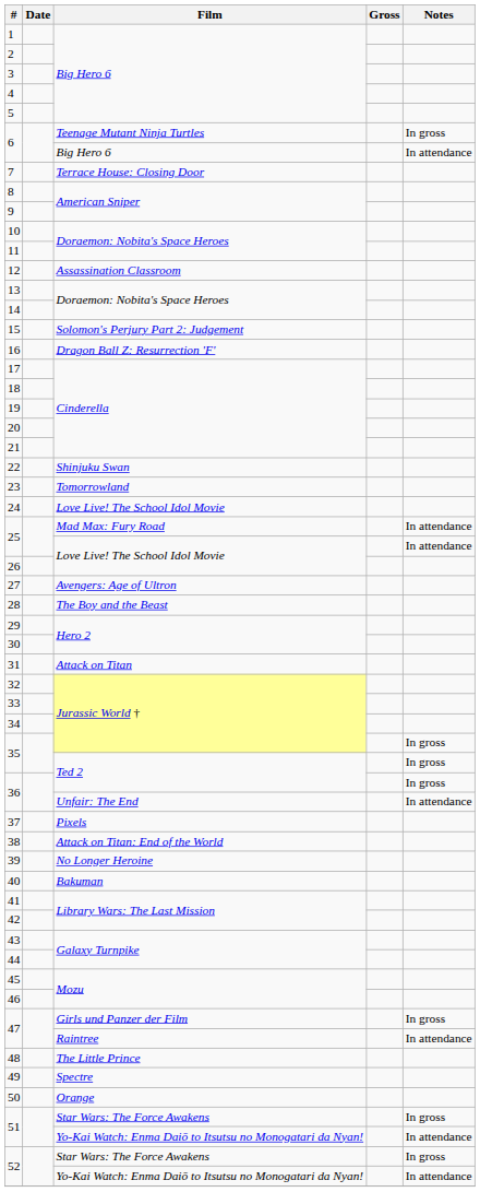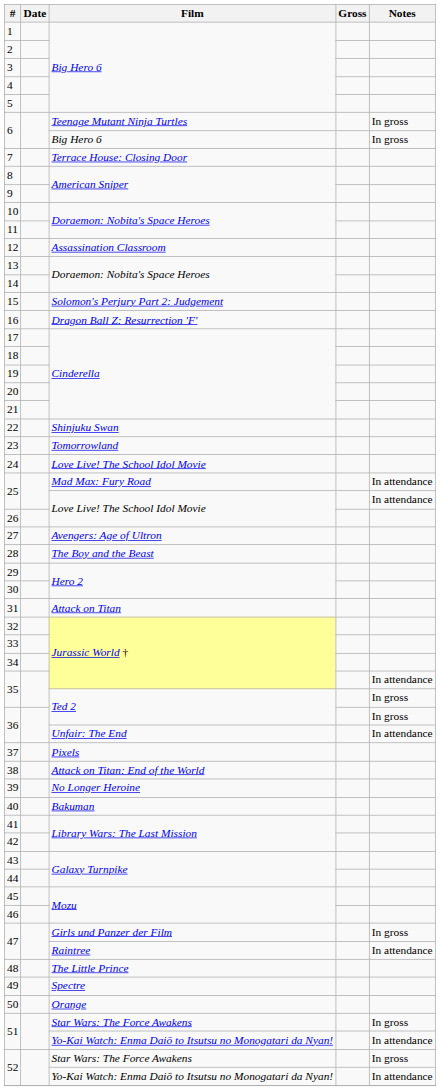 <table class="wikitable sortable">
 <tr>
 <th>#</th>
 <th>Date</th>
 <th>Film</th>
 <th>Gross</th>
 <th>Notes</th>
 </tr>
 <tr>
 <td>1</td>
 <td></td>
 <td rowspan="5"><em><a href='#'>Big Hero 6</a></em></td>
 <td></td>
 <td></td>
 </tr>
 <tr>
 <td>2</td>
 <td></td>
 <td></td>
 <td></td>
 </tr>
 <tr>
 <td>3</td>
 <td></td>
 <td></td>
 <td></td>
 </tr>
 <tr>
 <td>4</td>
 <td></td>
 <td></td>
 <td></td>
 </tr>
 <tr>
 <td>5</td>
 <td></td>
 <td></td>
 <td></td>
 </tr>
 <tr>
 <td rowspan="2">6</td>
 <td rowspan="2"></td>
 <td><em><a href='#'>Teenage Mutant Ninja Turtles</a></em></td>
 <td></td>
 <td>In gross</td>
 </tr>
 <tr>
 <td><em>Big Hero 6</em></td>
 <td></td>
-<td>In attendance</td>
+<td>In gross </td>
 </tr>
 <tr>
 <td>7</td>
 <td></td>
 <td><em><a href='#'>Terrace House: Closing Door</a></em></td>
 <td></td>
 <td></td>
 </tr>
 <tr>
 <td>8</td>
 <td></td>
 <td rowspan="2"><em><a href='#'>American Sniper</a></em></td>
 <td></td>
 <td></td>
 </tr>
 <tr>
 <td>9</td>
 <td></td>
 <td></td>
 <td></td>
 </tr>
 <tr>
 <td>10</td>
 <td></td>
 <td rowspan="2"><em><a href='#'>Doraemon: Nobita's Space Heroes</a></em></td>
 <td></td>
 <td></td>
 </tr>
 <tr>
 <td>11</td>
 <td></td>
 <td></td>
 <td></td>
 </tr>
 <tr>
 <td>12</td>
 <td></td>
 <td><em><a href='#'>Assassination Classroom</a></em></td>
 <td></td>
 <td></td>
 </tr>
 <tr>
 <td>13</td>
 <td></td>
 <td rowspan="2"><em>Doraemon: Nobita's Space Heroes</em></td>
 <td></td>
 <td></td>
 </tr>
 <tr>
 <td>14</td>
 <td></td>
 <td></td>
 <td></td>
 </tr>
 <tr>
 <td>15</td>
 <td></td>
 <td><em><a href='#'>Solomon's Perjury Part 2: Judgement</a></em></td>
 <td></td>
 <td></td>
 </tr>
 <tr>
 <td>16</td>
 <td></td>
 <td><em><a href='#'>Dragon Ball Z: Resurrection 'F'</a></em></td>
 <td></td>
 <td></td>
 </tr>
 <tr>
 <td>17</td>
 <td></td>
 <td rowspan="5"><em><a href='#'>Cinderella</a></em></td>
 <td></td>
 <td></td>
 </tr>
 <tr>
 <td>18</td>
 <td></td>
 <td></td>
 <td></td>
 </tr>
 <tr>
 <td>19</td>
 <td></td>
 <td></td>
 <td></td>
 </tr>
 <tr>
 <td>20</td>
 <td></td>
 <td></td>
 <td></td>
 </tr>
 <tr>
 <td>21</td>
 <td></td>
 <td></td>
 <td></td>
 </tr>
 <tr>
 <td>22</td>
 <td></td>
 <td><em><a href='#'>Shinjuku Swan</a></em></td>
 <td></td>
 <td></td>
 </tr>
 <tr>
 <td>23</td>
 <td></td>
 <td><em><a href='#'>Tomorrowland</a></em></td>
 <td></td>
 <td></td>
 </tr>
 <tr>
 <td>24</td>
 <td></td>
 <td><em><a href='#'>Love Live! The School Idol Movie</a></em></td>
 <td></td>
 <td></td>
 </tr>
 <tr>
 <td rowspan="2">25</td>
 <td rowspan="2"></td>
 <td><em><a href='#'>Mad Max: Fury Road</a></em></td>
 <td></td>
 <td>In attendance </td>
 </tr>
 <tr>
 <td rowspan="2"><em>Love Live! The School Idol Movie</em></td>
 <td></td>
 <td>In attendance</td>
 </tr>
 <tr>
 <td>26</td>
 <td></td>
 <td></td>
 <td></td>
 </tr>
 <tr>
 <td>27</td>
 <td></td>
 <td><em><a href='#'>Avengers: Age of Ultron</a></em></td>
 <td></td>
 <td></td>
 </tr>
 <tr>
 <td>28</td>
 <td></td>
 <td><em><a href='#'>The Boy and the Beast</a></em></td>
 <td></td>
 <td></td>
 </tr>
 <tr>
 <td>29</td>
 <td></td>
 <td rowspan="2"><em><a href='#'>Hero 2</a></em></td>
 <td></td>
 <td></td>
 </tr>
 <tr>
 <td>30</td>
 <td></td>
 <td></td>
 <td></td>
 </tr>
 <tr>
 <td>31</td>
 <td></td>
 <td><em><a href='#'>Attack on Titan</a></em></td>
 <td></td>
 <td></td>
 </tr>
 <tr>
 <td>32</td>
 <td></td>
 <td rowspan="4" style="background-color:#FFFF99"><em><a href='#'>Jurassic World</a></em> †</td>
 <td></td>
 <td></td>
 </tr>
 <tr>
 <td>33</td>
 <td></td>
 <td></td>
 <td></td>
 </tr>
 <tr>
 <td>34</td>
 <td></td>
 <td></td>
 <td></td>
 </tr>
 <tr>
 <td rowspan="2">35</td>
 <td rowspan="2"></td>
 <td></td>
-<td>In gross </td>
+<td>In attendance </td>
 </tr>
 <tr>
 <td rowspan="2"><em><a href='#'>Ted 2</a></em></td>
 <td></td>
 <td>In gross</td>
 </tr>
 <tr>
 <td rowspan="2">36</td>
 <td rowspan="2"></td>
 <td></td>
 <td>In gross </td>
 </tr>
 <tr>
 <td><em><a href='#'>Unfair: The End</a></em></td>
 <td></td>
 <td>In attendance </td>
 </tr>
 <tr>
 <td>37</td>
 <td></td>
 <td><em><a href='#'>Pixels</a></em></td>
 <td></td>
 <td></td>
 </tr>
 <tr>
 <td>38</td>
 <td></td>
 <td><em><a href='#'>Attack on Titan: End of the World</a></em></td>
 <td></td>
 <td></td>
 </tr>
 <tr>
 <td>39</td>
 <td></td>
 <td><em><a href='#'>No Longer Heroine</a></em></td>
 <td></td>
 <td></td>
 </tr>
 <tr>
 <td>40</td>
 <td></td>
 <td><em><a href='#'>Bakuman</a></em></td>
 <td></td>
 <td></td>
 </tr>
 <tr>
 <td>41</td>
 <td></td>
 <td rowspan="2"><em><a href='#'>Library Wars: The Last Mission</a></em></td>
 <td></td>
 <td></td>
 </tr>
 <tr>
 <td>42</td>
 <td></td>
 <td></td>
 <td></td>
 </tr>
 <tr>
 <td>43</td>
 <td></td>
 <td rowspan="2"><em><a href='#'>Galaxy Turnpike</a></em></td>
 <td></td>
 <td></td>
 </tr>
 <tr>
 <td>44</td>
 <td></td>
 <td></td>
 <td></td>
 </tr>
 <tr>
 <td>45</td>
 <td></td>
 <td rowspan="2"><em><a href='#'>Mozu</a></em></td>
 <td></td>
 <td></td>
 </tr>
 <tr>
 <td>46</td>
 <td></td>
 <td></td>
 <td></td>
 </tr>
 <tr>
 <td rowspan="2">47</td>
 <td rowspan="2"></td>
 <td><em><a href='#'>Girls und Panzer der Film</a></em></td>
 <td></td>
 <td>In gross </td>
 </tr>
 <tr>
 <td><em><a href='#'>Raintree</a></em></td>
 <td></td>
 <td>In attendance </td>
 </tr>
 <tr>
 <td>48</td>
 <td></td>
 <td><em><a href='#'>The Little Prince</a></em></td>
 <td></td>
 <td></td>
 </tr>
 <tr>
 <td>49</td>
 <td></td>
 <td><em><a href='#'>Spectre</a></em></td>
 <td></td>
 <td></td>
 </tr>
 <tr>
 <td>50</td>
 <td></td>
 <td><em><a href='#'>Orange</a></em></td>
 <td></td>
 <td></td>
 </tr>
 <tr>
 <td rowspan="2">51</td>
 <td rowspan="2"></td>
 <td><em><a href='#'>Star Wars: The Force Awakens</a></em></td>
 <td></td>
 <td>In gross </td>
 </tr>
 <tr>
 <td><em><a href='#'>Yo-Kai Watch: Enma Daiō to Itsutsu no Monogatari da Nyan!</a></em></td>
 <td></td>
 <td>In attendance </td>
 </tr>
 <tr>
 <td rowspan="2">52</td>
 <td rowspan="2"></td>
 <td><em>Star Wars: The Force Awakens</em></td>
 <td></td>
 <td>In gross </td>
 </tr>
 <tr>
 <td><em>Yo-Kai Watch: Enma Daiō to Itsutsu no Monogatari da Nyan!</em></td>
 <td></td>
 <td>In attendance </td>
 </tr>
 <tr>
 </tr>
 </table>
